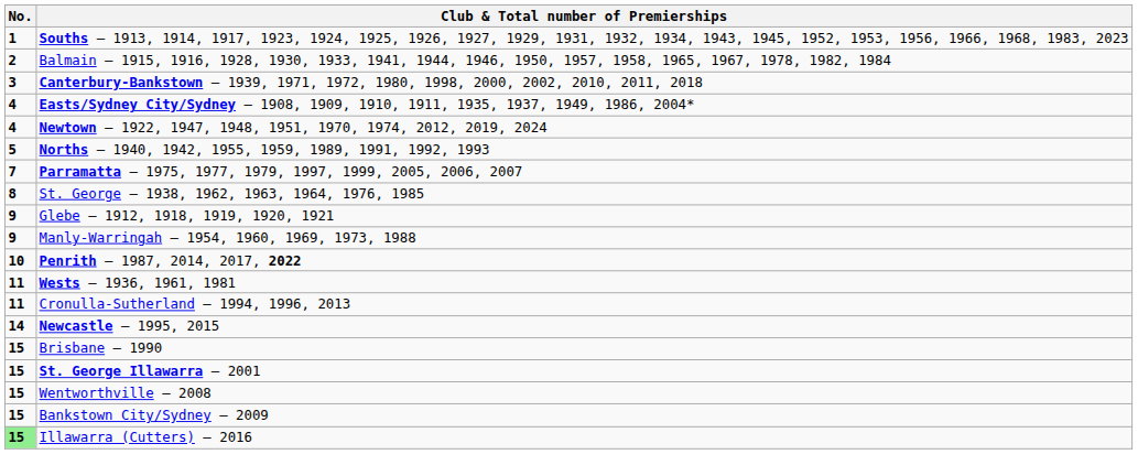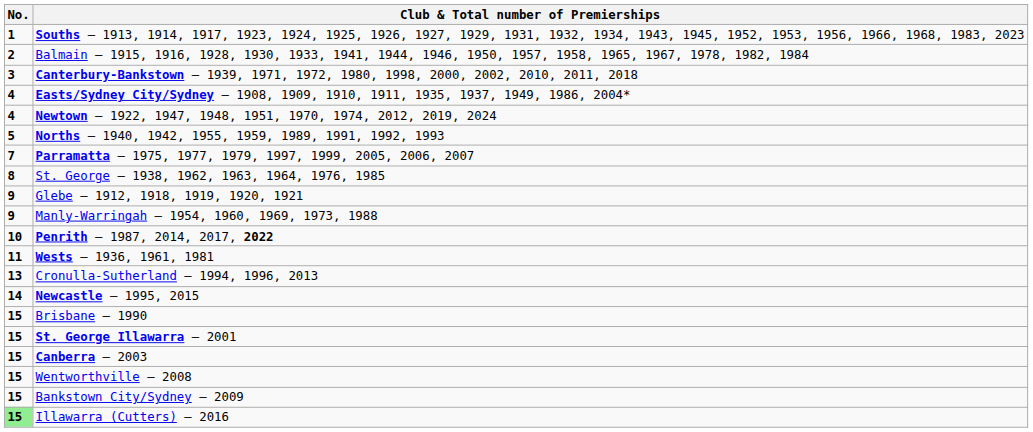 <table class="wikitable" style="text-align: left;">
 <tr>
 <th>No.</th>
 <th>Club & Total number of Premierships</th>
 </tr>
 <tr>
 <td><strong>1</strong></td>
 <td><strong> <a href='#'>Souths</a></strong> – 1913, 1914, 1917, 1923, 1924, 1925, 1926, 1927, 1929, 1931, 1932, 1934, 1943, 1945, 1952, 1953, 1956, 1966, 1968, 1983, 2023</td>
 </tr>
 <tr>
 <td><strong>2</strong></td>
 <td> <a href='#'>Balmain</a> – 1915, 1916, 1928, 1930, 1933, 1941, 1944, 1946, 1950, 1957, 1958, 1965, 1967, 1978, 1982, 1984</td>
 </tr>
 <tr>
 <td><strong>3</strong></td>
 <td><strong> <a href='#'>Canterbury-Bankstown</a></strong> – 1939, 1971, 1972, 1980, 1998, 2000, 2002, 2010, 2011, 2018</td>
 </tr>
 <tr>
 <td><strong>4</strong></td>
 <td> <strong><a href='#'>Easts/Sydney City/Sydney</a></strong> – 1908, 1909, 1910, 1911, 1935, 1937, 1949, 1986, 2004*</td>
 </tr>
 <tr>
 <td><strong>4</strong></td>
 <td> <strong><a href='#'>Newtown</a></strong> – 1922, 1947, 1948, 1951, 1970, 1974, 2012, 2019, 2024</td>
 </tr>
 <tr>
 <td><strong>5</strong></td>
 <td> <strong><a href='#'>Norths</a></strong> – 1940, 1942, 1955, 1959, 1989, 1991, 1992, 1993</td>
 </tr>
 <tr>
 <td><strong>7</strong></td>
 <td><strong> <a href='#'>Parramatta</a></strong> – 1975, 1977, 1979, 1997, 1999, 2005, 2006, 2007</td>
 </tr>
 <tr>
 <td><strong>8</strong></td>
 <td> <a href='#'>St. George</a> – 1938, 1962, 1963, 1964, 1976, 1985</td>
 </tr>
 <tr>
 <td><strong>9</strong></td>
 <td> <a href='#'>Glebe</a> – 1912, 1918, 1919, 1920, 1921</td>
 </tr>
 <tr>
 <td><strong>9</strong></td>
 <td> <a href='#'>Manly-Warringah</a> – 1954, 1960, 1969, 1973, 1988</td>
 </tr>
 <tr>
 <td><strong>10</strong></td>
 <td> <strong><a href='#'>Penrith</a></strong> – 1987, 2014, 2017, <strong>2022</strong></td>
 </tr>
 <tr>
 <td><strong>11</strong></td>
 <td><strong> <a href='#'>Wests</a></strong> – 1936, 1961, 1981</td>
 </tr>
 <tr>
-<td><strong>11</strong></td>
+<td><strong>13</strong></td>
 <td> <a href='#'>Cronulla-Sutherland</a> – 1994, 1996, 2013</td>
 </tr>
 <tr>
 <td><strong>14</strong></td>
 <td> <strong><a href='#'>Newcastle</a></strong> – 1995, 2015</td>
 </tr>
 <tr>
 <td><strong>15</strong></td>
 <td> <a href='#'>Brisbane</a> – 1990</td>
 </tr>
 <tr>
 <td><strong>15</strong></td>
 <td><strong> <a href='#'>St. George Illawarra</a></strong> – 2001</td>
 </tr>
 <tr>
 <td><strong>15</strong></td>
+<td> <strong><a href='#'>Canberra</a></strong> – 2003</td>
+</tr>
+<tr>
+<td><strong>15</strong></td>
 <td> <a href='#'>Wentworthville</a> – 2008</td>
 </tr>
 <tr>
 <td><strong>15</strong></td>
 <td> <a href='#'>Bankstown City/Sydney</a> – 2009</td>
 </tr>
 <tr>
 <td style="background: lightgreen;"><strong>15</strong></td>
 <td> <a href='#'>Illawarra (Cutters)</a> – 2016</td>
 </tr>
 </table>
